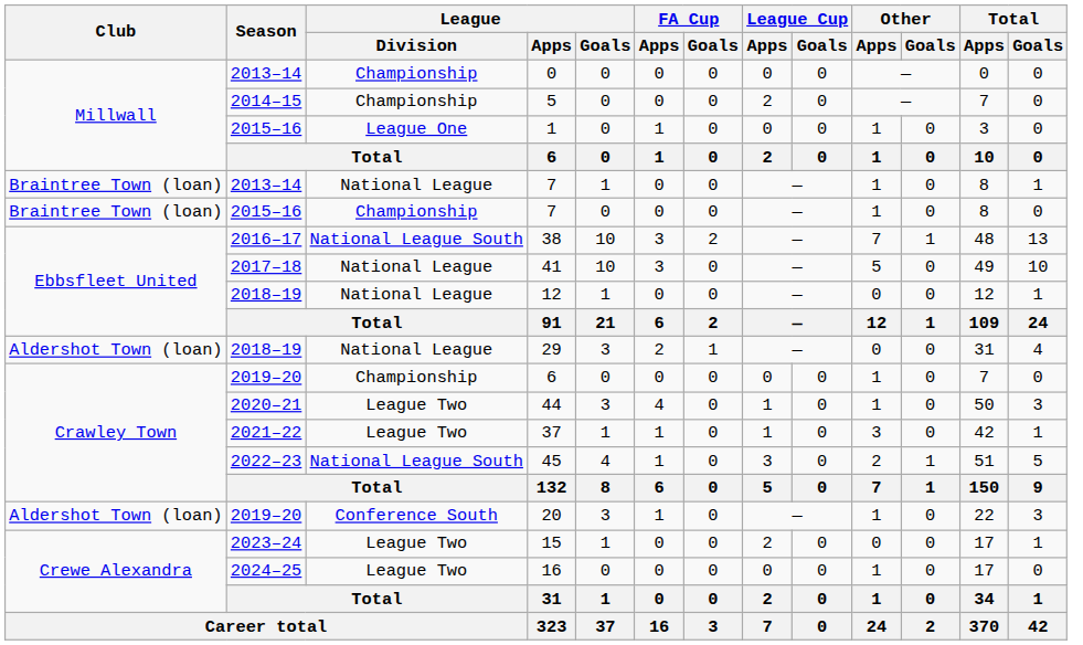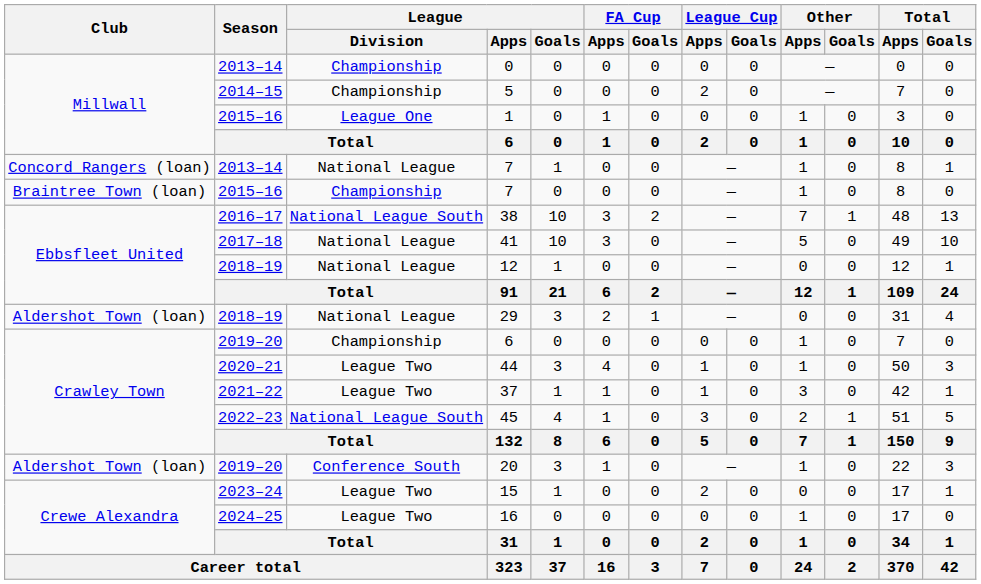 <table class="wikitable" style="text-align: center;">
 <tr>
 <th rowspan="2">Club</th>
 <th rowspan="2">Season</th>
 <th colspan="3">League</th>
 <th colspan="2"><a href='#'>FA Cup</a></th>
 <th colspan="2"><a href='#'>League Cup</a></th>
 <th colspan="2">Other</th>
 <th colspan="2">Total</th>
 </tr>
 <tr>
 <th>Division</th>
 <th>Apps</th>
 <th>Goals</th>
 <th>Apps</th>
 <th>Goals</th>
 <th>Apps</th>
 <th>Goals</th>
 <th>Apps</th>
 <th>Goals</th>
 <th>Apps</th>
 <th>Goals</th>
 </tr>
 <tr>
 <td rowspan="4"><a href='#'>Millwall</a></td>
 <td><a href='#'>2013–14</a></td>
 <td><a href='#'>Championship</a></td>
 <td>0</td>
 <td>0</td>
 <td>0</td>
 <td>0</td>
 <td>0</td>
 <td>0</td>
 <td colspan="2">—</td>
 <td>0</td>
 <td>0</td>
 </tr>
 <tr>
 <td><a href='#'>2014–15</a></td>
 <td>Championship</td>
 <td>5</td>
 <td>0</td>
 <td>0</td>
 <td>0</td>
 <td>2</td>
 <td>0</td>
 <td colspan="2">—</td>
 <td>7</td>
 <td>0</td>
 </tr>
 <tr>
 <td><a href='#'>2015–16</a></td>
 <td><a href='#'>League One</a></td>
 <td>1</td>
 <td>0</td>
 <td>1</td>
 <td>0</td>
 <td>0</td>
 <td>0</td>
 <td>1</td>
 <td>0</td>
 <td>3</td>
 <td>0</td>
 </tr>
 <tr>
 <th colspan="2">Total</th>
 <th>6</th>
 <th>0</th>
 <th>1</th>
 <th>0</th>
 <th>2</th>
 <th>0</th>
 <th>1</th>
 <th>0</th>
 <th>10</th>
 <th>0</th>
 </tr>
 <tr>
-<td><a href='#'>Braintree Town</a> (loan)</td>
+<td><a href='#'>Concord Rangers</a> (loan)</td>
 <td><a href='#'>2013–14</a></td>
 <td>National League</td>
 <td>7</td>
 <td>1</td>
 <td>0</td>
 <td>0</td>
 <td colspan="2">—</td>
 <td>1</td>
 <td>0</td>
 <td>8</td>
 <td>1</td>
 </tr>
 <tr>
 <td><a href='#'>Braintree Town</a> (loan)</td>
 <td><a href='#'>2015–16</a></td>
 <td><a href='#'>Championship</a></td>
 <td>7</td>
 <td>0</td>
 <td>0</td>
 <td>0</td>
 <td colspan="2">—</td>
 <td>1</td>
 <td>0</td>
 <td>8</td>
 <td>0</td>
 </tr>
 <tr>
 <td rowspan="4"><a href='#'>Ebbsfleet United</a></td>
 <td><a href='#'>2016–17</a></td>
 <td><a href='#'>National League South</a></td>
 <td>38</td>
 <td>10</td>
 <td>3</td>
 <td>2</td>
 <td colspan="2">—</td>
 <td>7</td>
 <td>1</td>
 <td>48</td>
 <td>13</td>
 </tr>
 <tr>
 <td><a href='#'>2017–18</a></td>
 <td>National League</td>
 <td>41</td>
 <td>10</td>
 <td>3</td>
 <td>0</td>
 <td colspan="2">—</td>
 <td>5</td>
 <td>0</td>
 <td>49</td>
 <td>10</td>
 </tr>
 <tr>
 <td><a href='#'>2018–19</a></td>
 <td>National League</td>
 <td>12</td>
 <td>1</td>
 <td>0</td>
 <td>0</td>
 <td colspan="2">—</td>
 <td>0</td>
 <td>0</td>
 <td>12</td>
 <td>1</td>
 </tr>
 <tr>
 <th colspan="2">Total</th>
 <th>91</th>
 <th>21</th>
 <th>6</th>
 <th>2</th>
 <th colspan="2">—</th>
 <th>12</th>
 <th>1</th>
 <th>109</th>
 <th>24</th>
 </tr>
 <tr>
 <td><a href='#'>Aldershot Town</a> (loan)</td>
 <td><a href='#'>2018–19</a></td>
 <td>National League</td>
 <td>29</td>
 <td>3</td>
 <td>2</td>
 <td>1</td>
 <td colspan="2">—</td>
 <td>0</td>
 <td>0</td>
 <td>31</td>
 <td>4</td>
 </tr>
 <tr>
 <td rowspan="5"><a href='#'>Crawley Town</a></td>
 <td><a href='#'>2019–20</a></td>
 <td>Championship</td>
 <td>6</td>
 <td>0</td>
 <td>0</td>
 <td>0</td>
 <td>0</td>
 <td>0</td>
 <td>1</td>
 <td>0</td>
 <td>7</td>
 <td>0</td>
 </tr>
 <tr>
 <td><a href='#'>2020–21</a></td>
 <td>League Two</td>
 <td>44</td>
 <td>3</td>
 <td>4</td>
 <td>0</td>
 <td>1</td>
 <td>0</td>
 <td>1</td>
 <td>0</td>
 <td>50</td>
 <td>3</td>
 </tr>
 <tr>
 <td><a href='#'>2021–22</a></td>
 <td>League Two</td>
 <td>37</td>
 <td>1</td>
 <td>1</td>
 <td>0</td>
 <td>1</td>
 <td>0</td>
 <td>3</td>
 <td>0</td>
 <td>42</td>
 <td>1</td>
 </tr>
 <tr>
 <td><a href='#'>2022–23</a></td>
 <td><a href='#'>National League South</a></td>
 <td>45</td>
 <td>4</td>
 <td>1</td>
 <td>0</td>
 <td>3</td>
 <td>0</td>
 <td>2</td>
 <td>1</td>
 <td>51</td>
 <td>5</td>
 </tr>
 <tr>
 <th colspan="2">Total</th>
 <th>132</th>
 <th>8</th>
 <th>6</th>
 <th>0</th>
 <th>5</th>
 <th>0</th>
 <th>7</th>
 <th>1</th>
 <th>150</th>
 <th>9</th>
 </tr>
 <tr>
 <td><a href='#'>Aldershot Town</a> (loan)</td>
 <td><a href='#'>2019–20</a></td>
 <td><a href='#'>Conference South</a></td>
 <td>20</td>
 <td>3</td>
 <td>1</td>
 <td>0</td>
 <td colspan="2">—</td>
 <td>1</td>
 <td>0</td>
 <td>22</td>
 <td>3</td>
 </tr>
 <tr>
 <td rowspan="3"><a href='#'>Crewe Alexandra</a></td>
 <td><a href='#'>2023–24</a></td>
 <td>League Two</td>
 <td>15</td>
 <td>1</td>
 <td>0</td>
 <td>0</td>
 <td>2</td>
 <td>0</td>
 <td>0</td>
 <td>0</td>
 <td>17</td>
 <td>1</td>
 </tr>
 <tr>
 <td><a href='#'>2024–25</a></td>
 <td>League Two</td>
 <td>16</td>
 <td>0</td>
 <td>0</td>
 <td>0</td>
 <td>0</td>
 <td>0</td>
 <td>1</td>
 <td>0</td>
 <td>17</td>
 <td>0</td>
 </tr>
 <tr>
 <th colspan="2">Total</th>
 <th>31</th>
 <th>1</th>
 <th>0</th>
 <th>0</th>
 <th>2</th>
 <th>0</th>
 <th>1</th>
 <th>0</th>
 <th>34</th>
 <th>1</th>
 </tr>
 <tr>
 <th colspan="3">Career total</th>
 <th>323</th>
 <th>37</th>
 <th>16</th>
 <th>3</th>
 <th>7</th>
 <th>0</th>
 <th>24</th>
 <th>2</th>
 <th>370</th>
 <th>42</th>
 </tr>
 </table>
